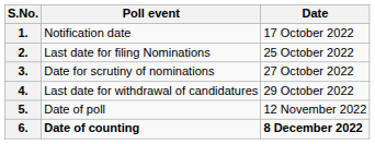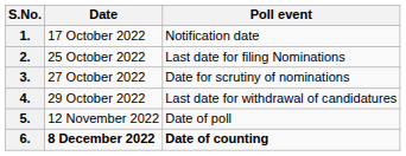 <table class="wikitable">
 <tr>
 <th>S.No.</th>
+<th>Date</th>
 <th>Poll event</th>
-<th>Date</th>
 </tr>
 <tr>
 <th>1.</th>
+<td>17 October 2022</td>
 <td>Notification date</td>
-<td>17 October 2022</td>
 </tr>
 <tr>
 <th>2.</th>
+<td>25 October 2022</td>
 <td>Last date for filing Nominations</td>
-<td>25 October 2022</td>
 </tr>
 <tr>
 <th>3.</th>
+<td>27 October 2022</td>
 <td>Date for scrutiny of nominations</td>
-<td>27 October 2022</td>
 </tr>
 <tr>
 <th>4.</th>
+<td>29 October 2022</td>
 <td>Last date for withdrawal of candidatures</td>
-<td>29 October 2022</td>
 </tr>
 <tr>
 <th>5.</th>
+<td>12 November 2022</td>
 <td>Date of poll</td>
-<td>12 November 2022</td>
 </tr>
 <tr>
 <th>6.</th>
+<td><strong>8 December 2022</strong></td>
 <td><strong>Date of counting</strong></td>
-<td><strong>8 December 2022</strong></td>
 </tr>
 </table>
